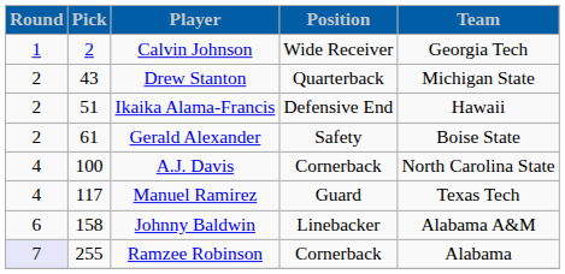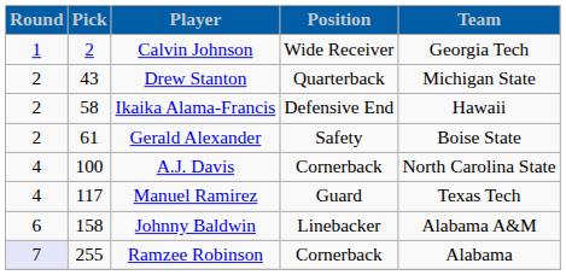 <table class="wikitable" style="text-align:center;">
 <tr>
 <th style="background:#005da6;color:#c4c8cb;">Round</th>
 <th style="background:#005da6;color:#c4c8cb;">Pick</th>
 <th style="background:#005da6;color:#c4c8cb;">Player</th>
 <th style="background:#005da6;color:#c4c8cb;">Position</th>
 <th style="background:#005da6;color:#c4c8cb;">Team</th>
 </tr>
 <tr>
 <td><a href='#'>1</a></td>
 <td><a href='#'>2</a></td>
 <td><a href='#'>Calvin Johnson</a></td>
 <td>Wide Receiver</td>
 <td>Georgia Tech</td>
 </tr>
 <tr>
 <td>2</td>
 <td>43</td>
 <td><a href='#'>Drew Stanton</a></td>
 <td>Quarterback</td>
 <td>Michigan State</td>
 </tr>
 <tr>
 <td>2</td>
-<td>51</td>
+<td>58</td>
 <td><a href='#'>Ikaika Alama-Francis</a></td>
 <td>Defensive End</td>
 <td>Hawaii</td>
 </tr>
 <tr>
 <td>2</td>
 <td>61</td>
 <td><a href='#'>Gerald Alexander</a></td>
 <td>Safety</td>
 <td>Boise State</td>
 </tr>
 <tr>
 <td>4</td>
 <td>100</td>
 <td><a href='#'>A.J. Davis</a></td>
 <td>Cornerback</td>
 <td>North Carolina State</td>
 </tr>
 <tr>
 <td>4</td>
 <td>117</td>
 <td><a href='#'>Manuel Ramirez</a></td>
 <td>Guard</td>
 <td>Texas Tech</td>
 </tr>
 <tr>
 <td>6</td>
 <td>158</td>
 <td><a href='#'>Johnny Baldwin</a></td>
 <td>Linebacker</td>
 <td>Alabama A&M</td>
 </tr>
 <tr>
 <td style="background: lavender;">7</td>
 <td>255</td>
 <td><a href='#'>Ramzee Robinson</a></td>
 <td>Cornerback</td>
 <td>Alabama</td>
 </tr>
 <tr>
 </tr>
 </table>
